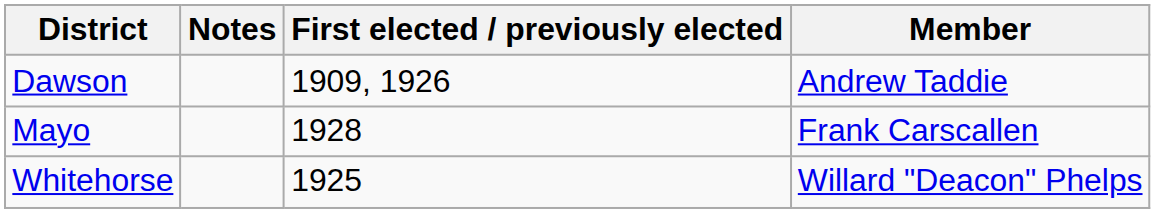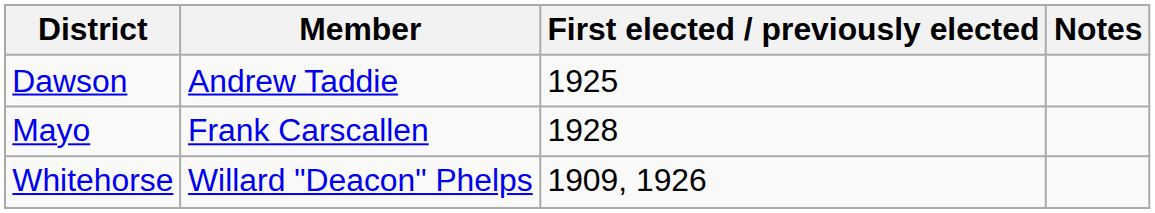 <table class="wikitable sortable">
 <tr>
 <th>District</th>
+<th>Member</th>
+<th>First elected / previously elected</th>
 <th>Notes</th>
-<th>First elected / previously elected</th>
-<th>Member</th>
 </tr>
 <tr>
 <td><a href='#'>Dawson</a></td>
+<td><a href='#'>Andrew Taddie</a></td>
+<td>1925</td>
 <td></td>
-<td>1909, 1926</td>
-<td><a href='#'>Andrew Taddie</a></td>
 </tr>
 <tr>
 <td><a href='#'>Mayo</a></td>
+<td><a href='#'>Frank Carscallen</a></td>
+<td>1928</td>
 <td></td>
-<td>1928</td>
-<td><a href='#'>Frank Carscallen</a></td>
 </tr>
 <tr>
 <td><a href='#'>Whitehorse</a></td>
+<td><a href='#'>Willard "Deacon" Phelps</a></td>
+<td>1909, 1926</td>
 <td></td>
-<td>1925</td>
-<td><a href='#'>Willard "Deacon" Phelps</a></td>
 </tr>
 </table>
